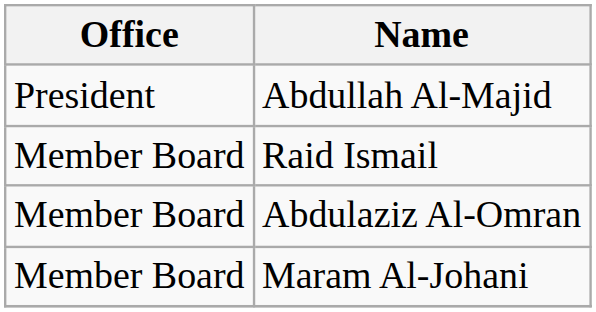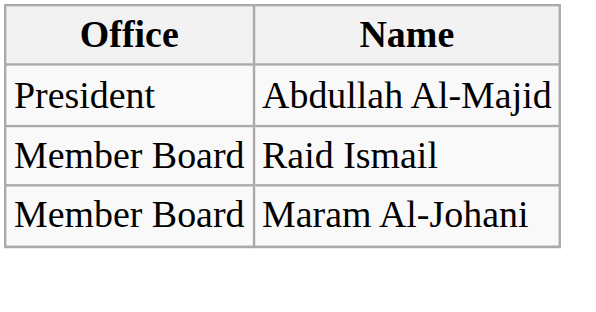 <table class="wikitable">
 <tr>
 <th>Office</th>
 <th>Name</th>
 </tr>
 <tr>
 <td>President</td>
 <td> Abdullah Al-Majid</td>
 </tr>
 <tr>
 <td>Member Board</td>
 <td> Raid Ismail</td>
 </tr>
 <tr>
 <td>Member Board</td>
-<td> Abdulaziz Al-Omran</td>
-</tr>
-<tr>
-<td>Member Board</td>
 <td> Maram Al-Johani</td>
 </tr>
 <tr>
 </tr>
 </table>
